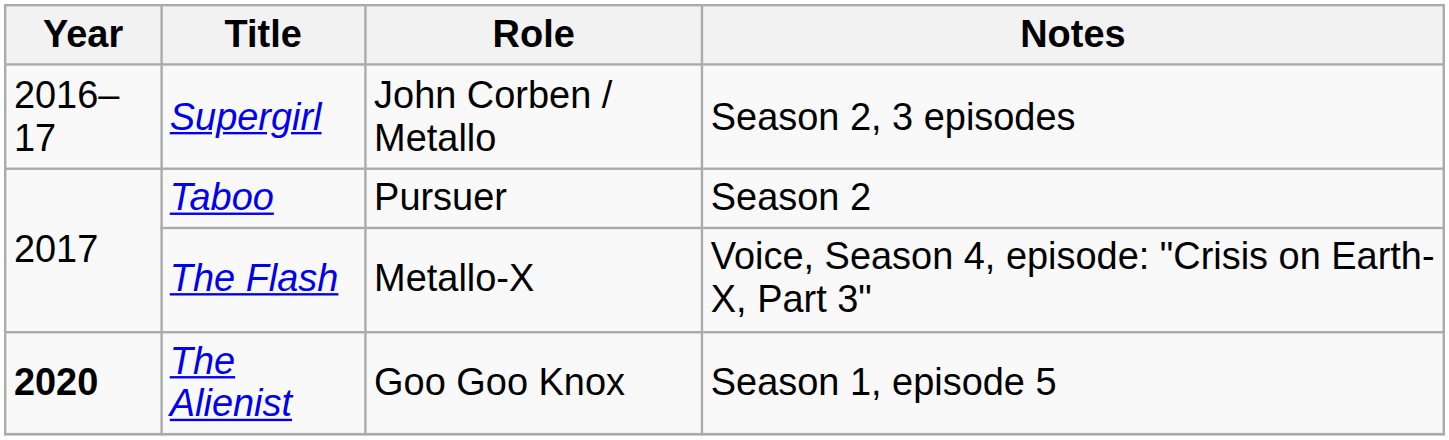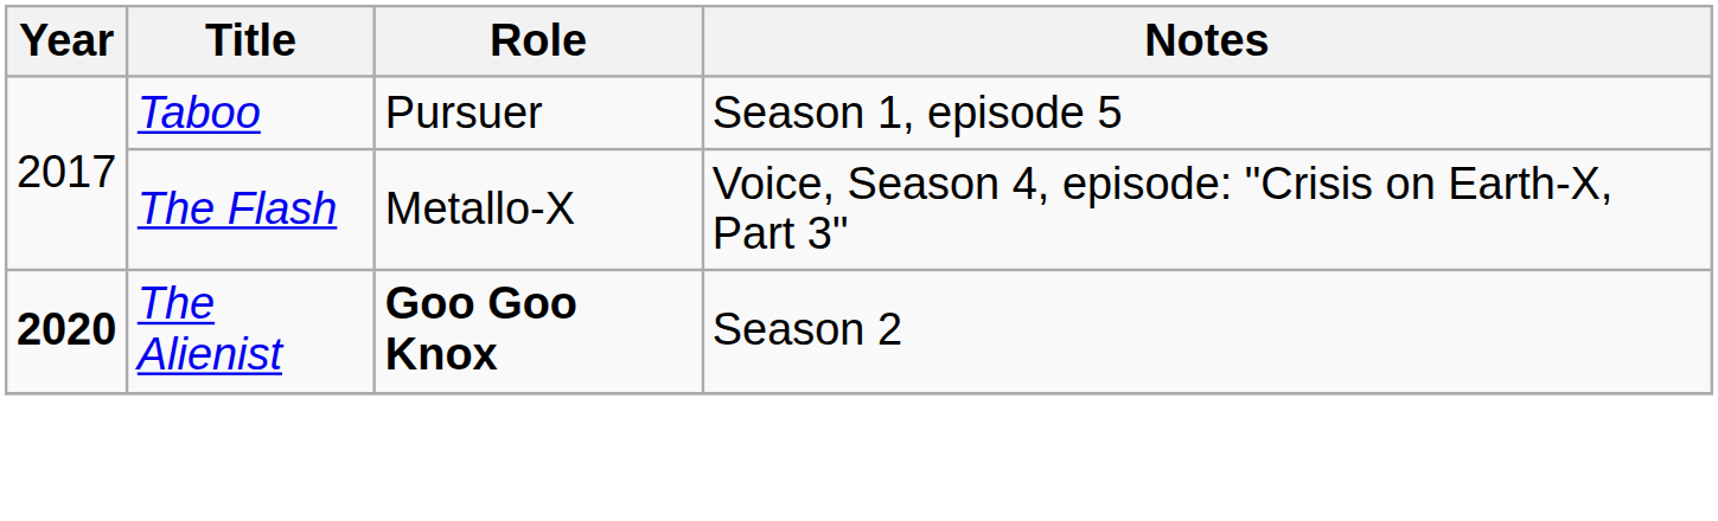 <table class="wikitable">
 <tr>
 <th>Year</th>
 <th>Title</th>
 <th>Role</th>
 <th>Notes</th>
 </tr>
 <tr>
-<td>2016–17</td>
-<td><em><a href='#'>Supergirl</a></em></td>
-<td>John Corben / Metallo</td>
-<td>Season 2, 3 episodes</td>
-</tr>
-<tr>
 <td rowspan="2">2017</td>
 <td><em><a href='#'>Taboo</a></em></td>
 <td>Pursuer</td>
-<td>Season 2</td>
+<td>Season 1, episode 5</td>
 </tr>
 <tr>
 <td><em><a href='#'>The Flash</a></em></td>
 <td>Metallo-X</td>
 <td>Voice, Season 4, episode: "Crisis on Earth-X, Part 3"</td>
 </tr>
 <tr>
 <td><strong>2020</strong></td>
 <td><em><a href='#'>The Alienist</a></em></td>
-<td>Goo Goo Knox</td>
-<td>Season 1, episode 5</td>
+<td><strong>Goo Goo Knox</strong></td>
+<td>Season 2</td>
 </tr>
 <tr>
 </tr>
 </table>
